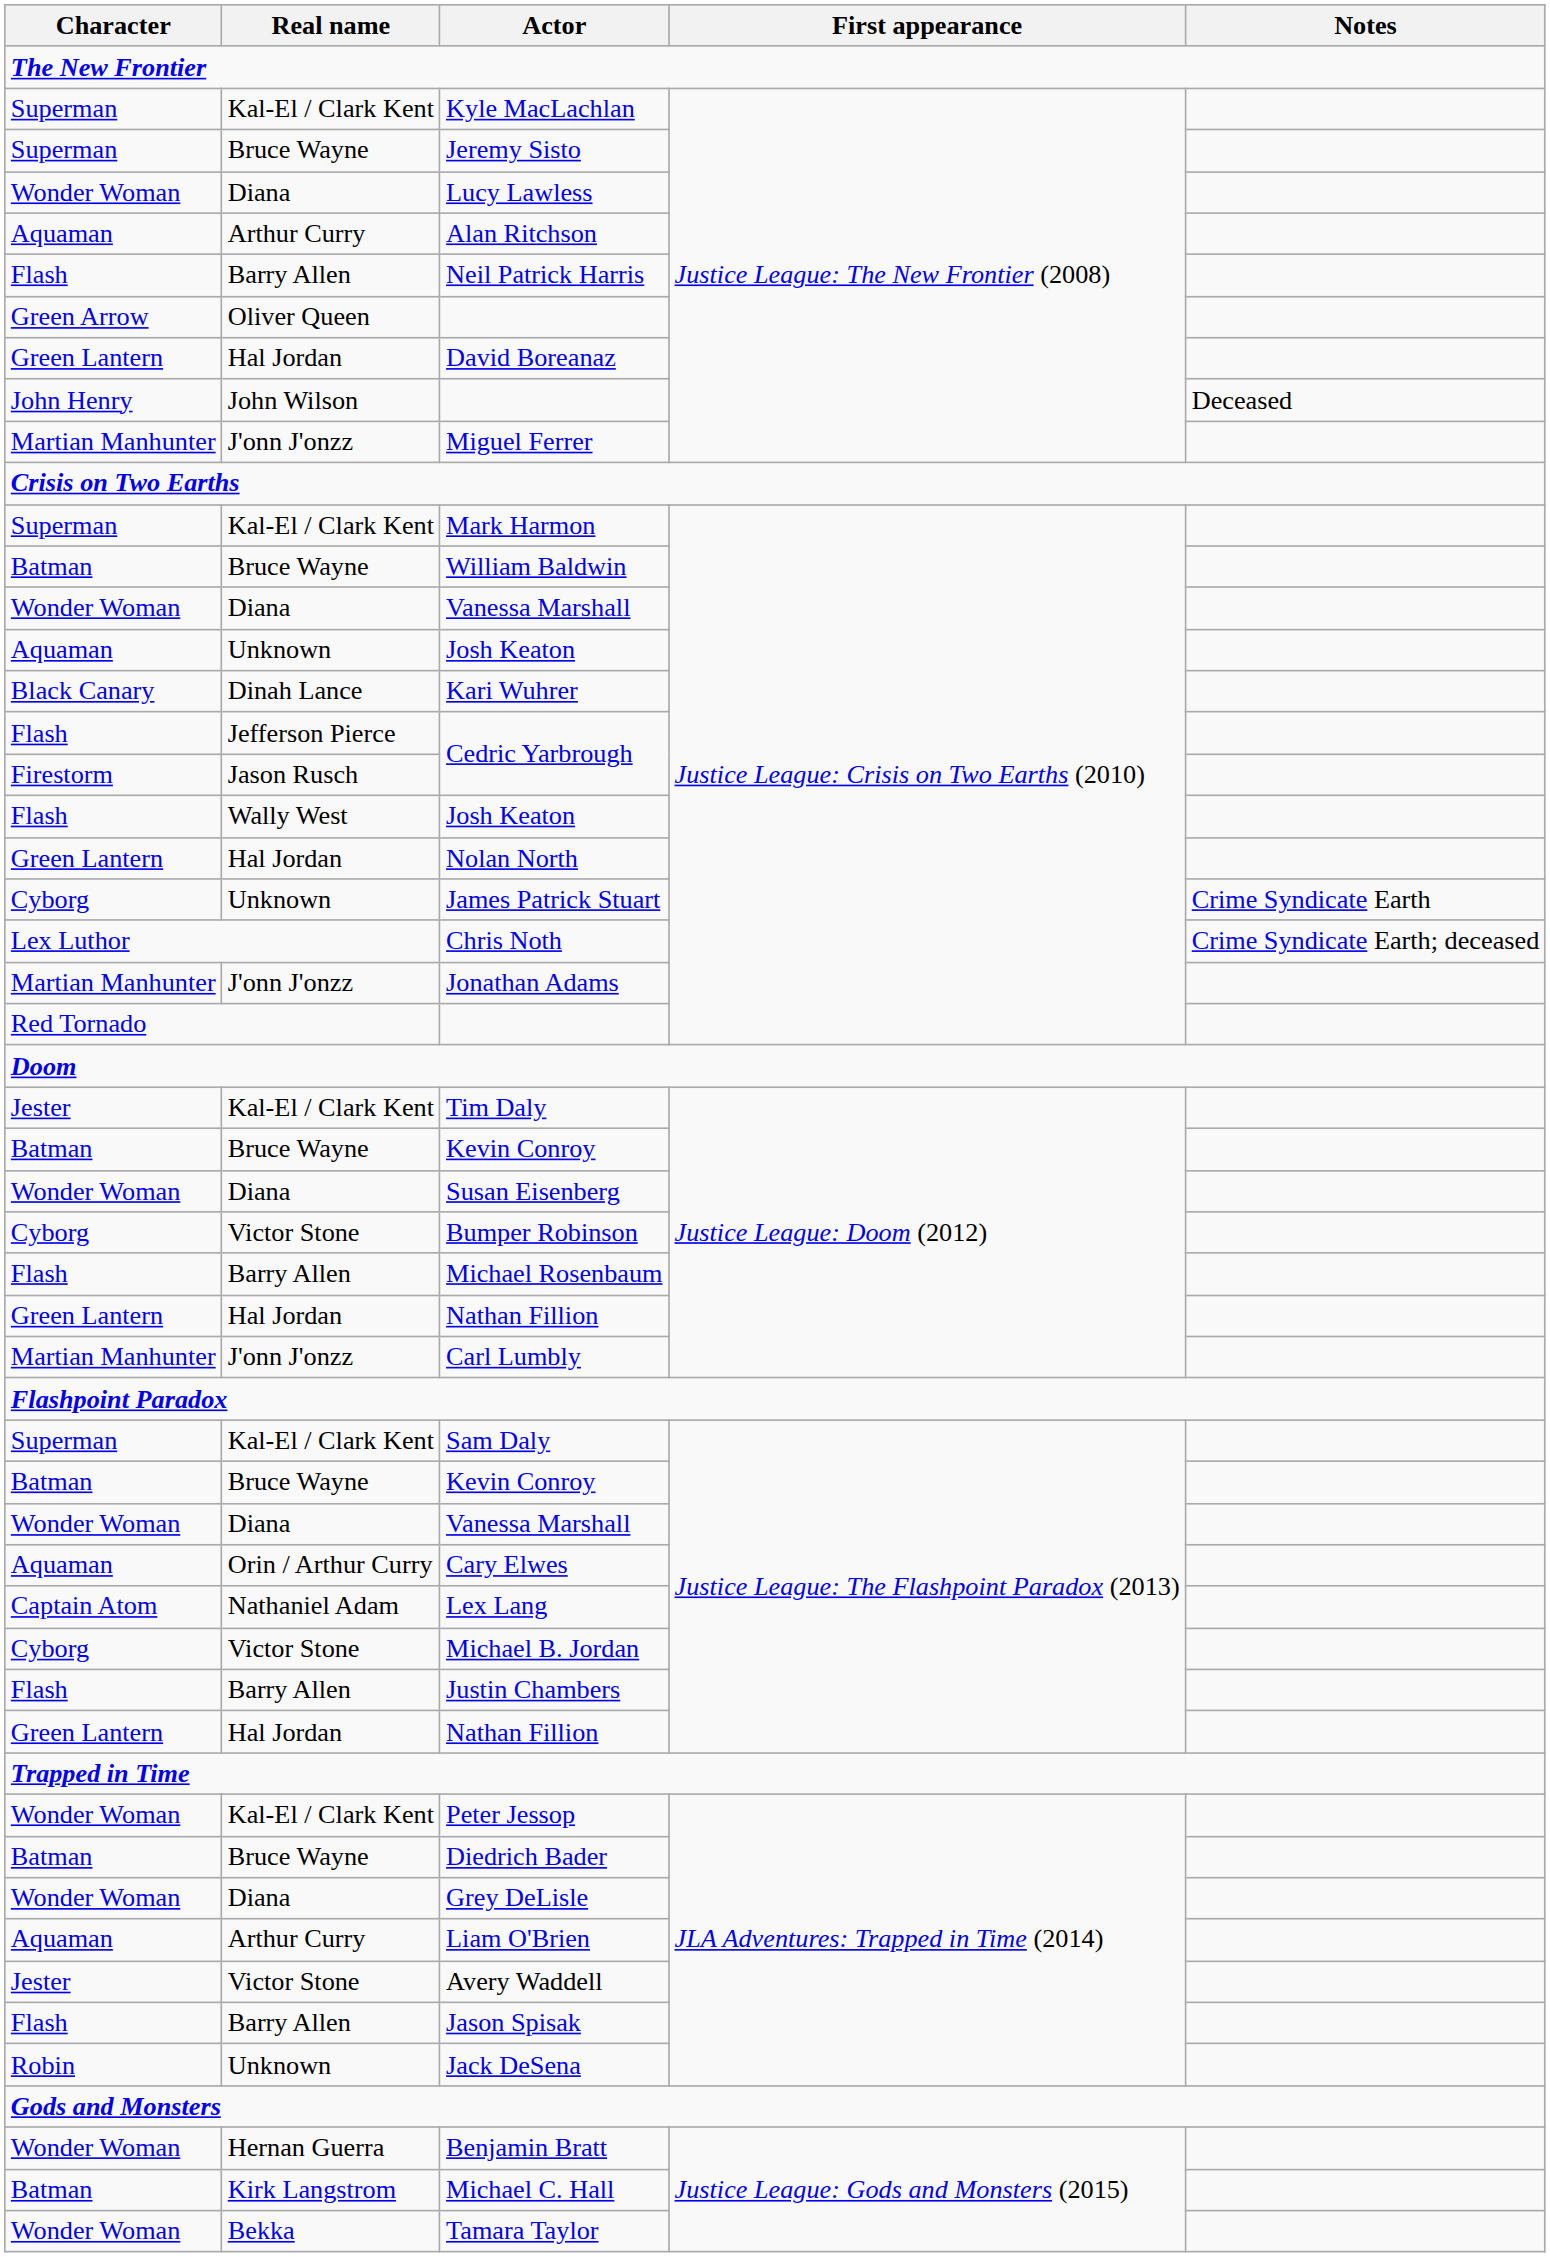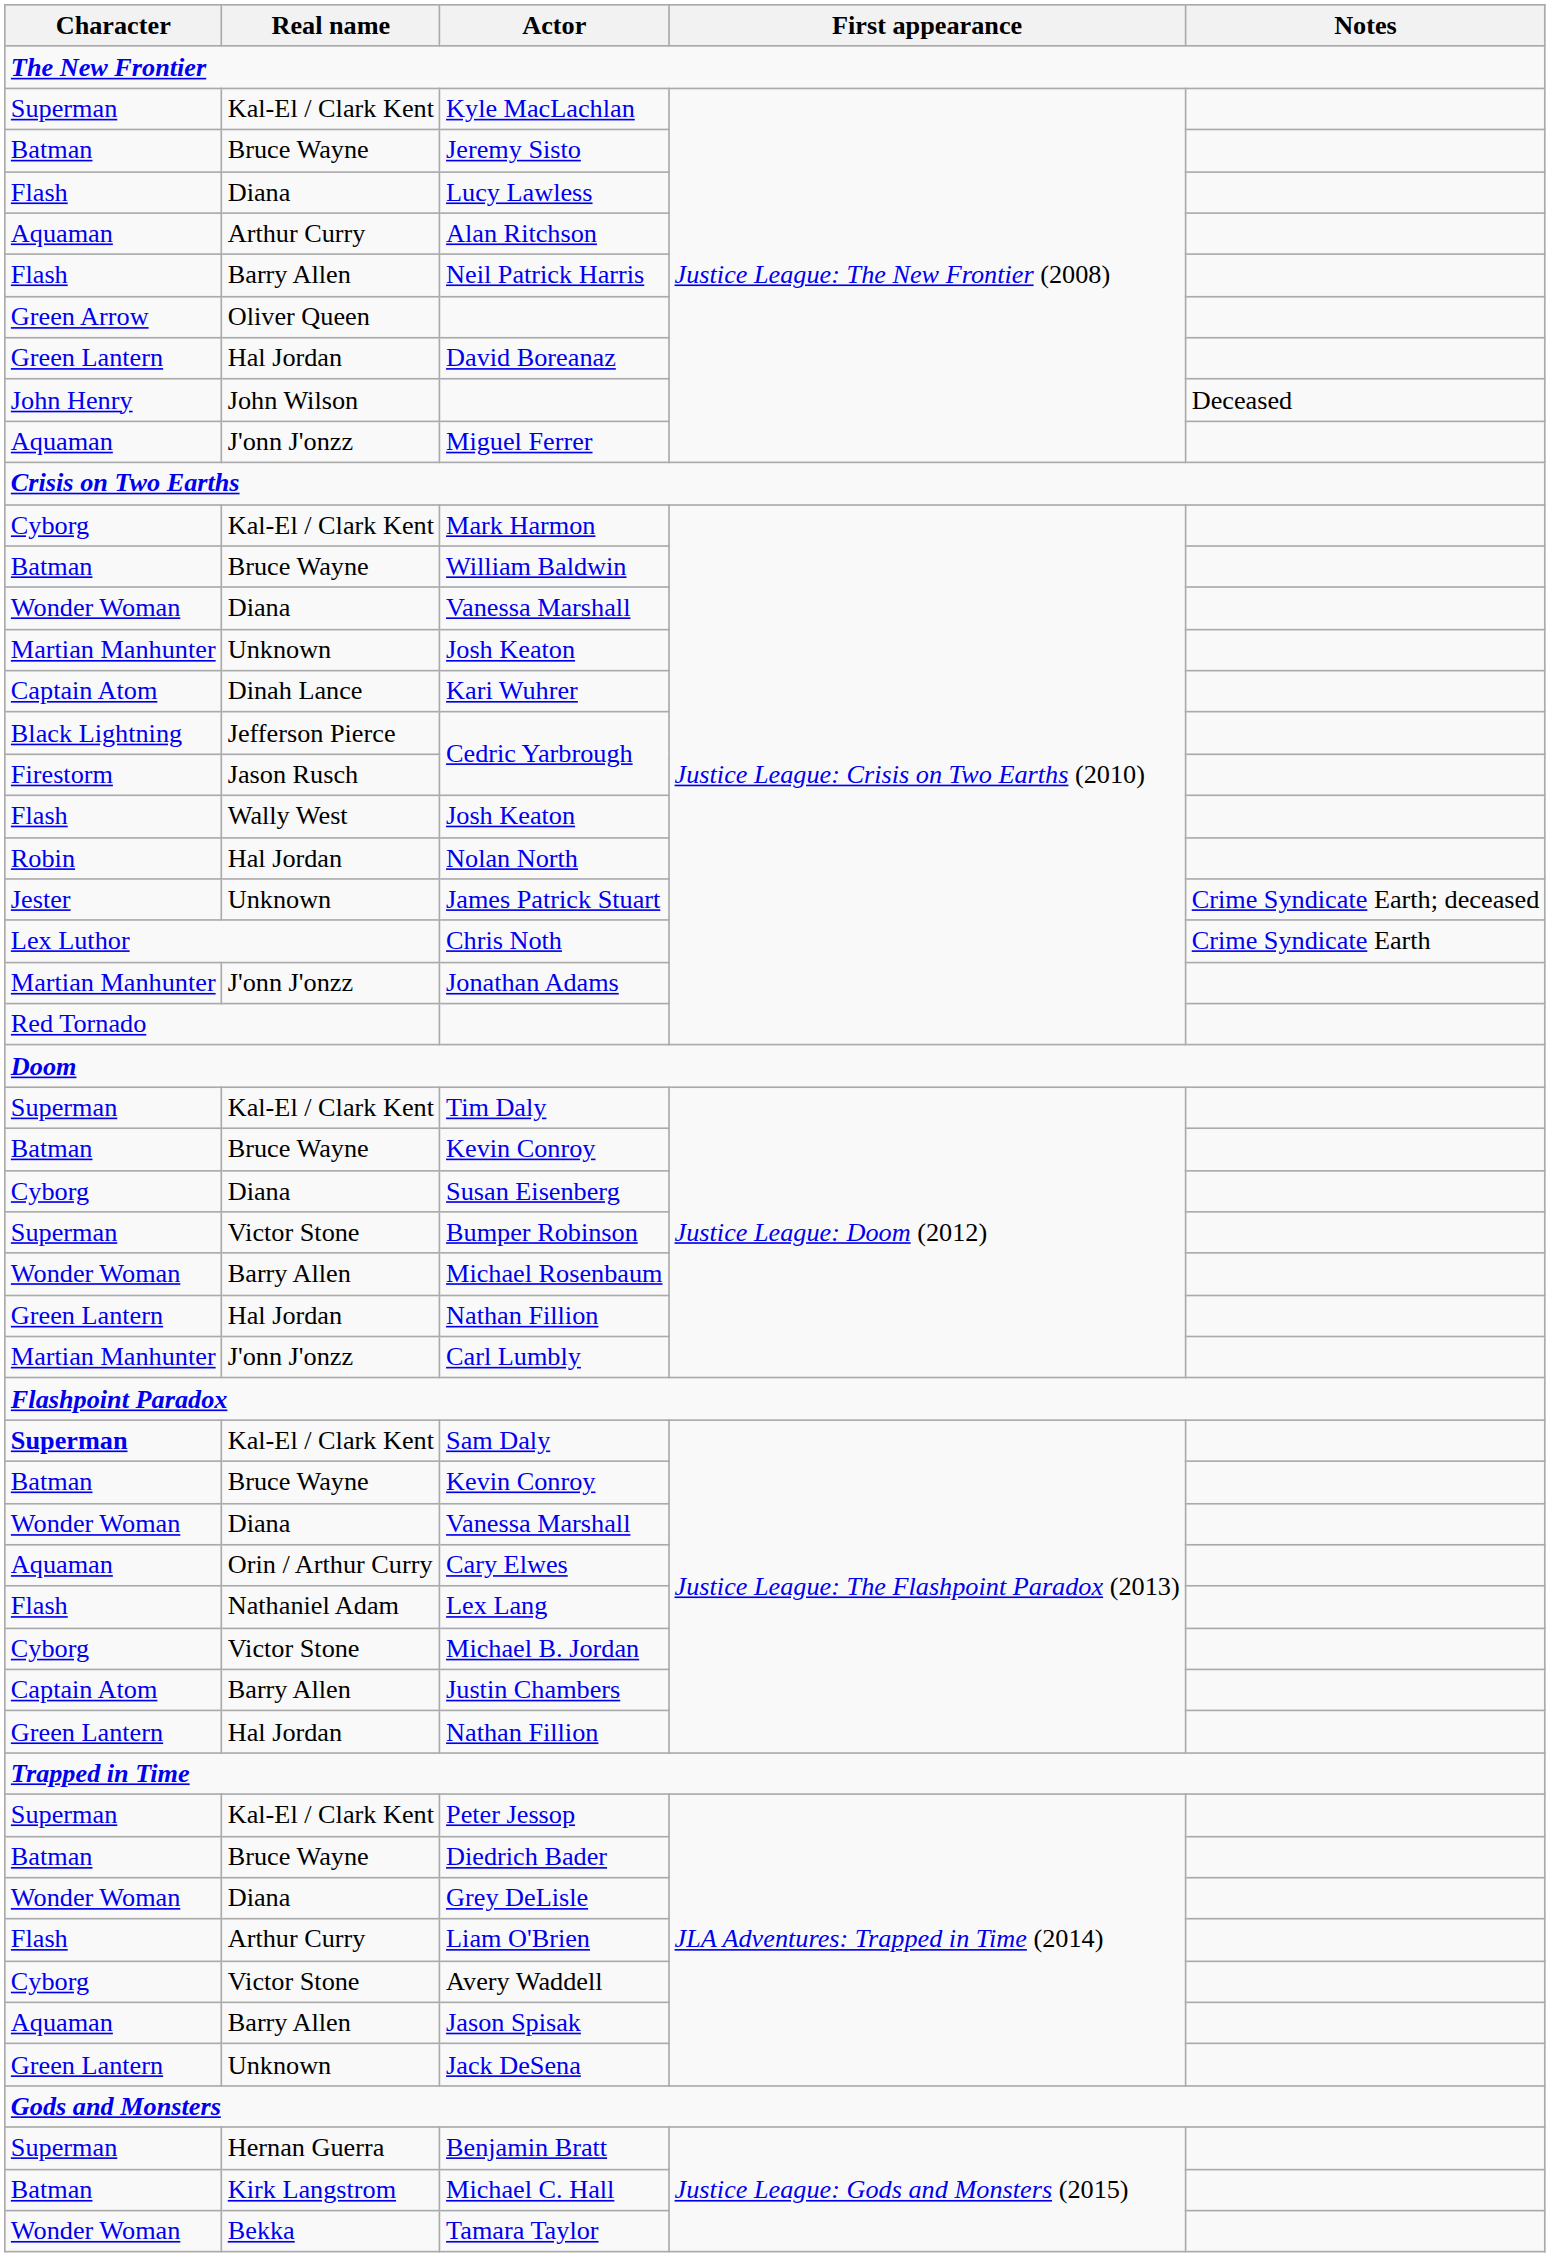 <table class="wikitable">
 <tr>
 <th>Character</th>
 <th>Real name</th>
 <th>Actor</th>
 <th>First appearance</th>
 <th>Notes</th>
 </tr>
 <tr>
 <td colspan="5"><strong><em><a href='#'>The New Frontier</a></em></strong></td>
 </tr>
 <tr>
 <td><a href='#'>Superman</a></td>
 <td>Kal-El / Clark Kent</td>
 <td><a href='#'>Kyle MacLachlan</a></td>
 <td rowspan="9"><em><a href='#'>Justice League: The New Frontier</a></em> (2008)</td>
 <td></td>
 </tr>
 <tr>
-<td><a href='#'>Superman</a></td>
+<td><a href='#'>Batman</a></td>
 <td>Bruce Wayne</td>
 <td><a href='#'>Jeremy Sisto</a></td>
 <td></td>
 </tr>
 <tr>
-<td><a href='#'>Wonder Woman</a></td>
+<td><a href='#'>Flash</a></td>
 <td>Diana</td>
 <td><a href='#'>Lucy Lawless</a></td>
 <td></td>
 </tr>
 <tr>
 <td><a href='#'>Aquaman</a></td>
 <td>Arthur Curry</td>
 <td><a href='#'>Alan Ritchson</a></td>
 <td></td>
 </tr>
 <tr>
 <td><a href='#'>Flash</a></td>
 <td>Barry Allen</td>
 <td><a href='#'>Neil Patrick Harris</a></td>
 <td></td>
 </tr>
 <tr>
 <td><a href='#'>Green Arrow</a></td>
 <td>Oliver Queen</td>
 <td></td>
 <td></td>
 </tr>
 <tr>
 <td><a href='#'>Green Lantern</a></td>
 <td>Hal Jordan</td>
 <td><a href='#'>David Boreanaz</a></td>
 <td></td>
 </tr>
 <tr>
 <td><a href='#'>John Henry</a></td>
 <td>John Wilson</td>
 <td></td>
 <td>Deceased</td>
 </tr>
 <tr>
-<td><a href='#'>Martian Manhunter</a></td>
+<td><a href='#'>Aquaman</a></td>
 <td>J'onn J'onzz</td>
 <td><a href='#'>Miguel Ferrer</a></td>
 <td></td>
 </tr>
 <tr>
 <td colspan="5"><strong><em><a href='#'>Crisis on Two Earths</a></em></strong></td>
 </tr>
 <tr>
-<td><a href='#'>Superman</a></td>
+<td><a href='#'>Cyborg</a></td>
 <td>Kal-El / Clark Kent</td>
 <td><a href='#'>Mark Harmon</a></td>
 <td rowspan="13"><em><a href='#'>Justice League: Crisis on Two Earths</a></em> (2010)</td>
 <td></td>
 </tr>
 <tr>
 <td><a href='#'>Batman</a></td>
 <td>Bruce Wayne</td>
 <td><a href='#'>William Baldwin</a></td>
 <td></td>
 </tr>
 <tr>
 <td><a href='#'>Wonder Woman</a></td>
 <td>Diana</td>
 <td><a href='#'>Vanessa Marshall</a></td>
 <td></td>
 </tr>
 <tr>
-<td><a href='#'>Aquaman</a></td>
+<td><a href='#'>Martian Manhunter</a></td>
 <td>Unknown</td>
 <td><a href='#'>Josh Keaton</a></td>
 <td></td>
 </tr>
 <tr>
-<td><a href='#'>Black Canary</a></td>
+<td><a href='#'>Captain Atom</a></td>
 <td>Dinah Lance</td>
 <td><a href='#'>Kari Wuhrer</a></td>
 <td></td>
 </tr>
 <tr>
-<td><a href='#'>Flash</a></td>
+<td><a href='#'>Black Lightning</a></td>
 <td>Jefferson Pierce</td>
 <td rowspan="2"><a href='#'>Cedric Yarbrough</a></td>
 <td></td>
 </tr>
 <tr>
 <td><a href='#'>Firestorm</a></td>
 <td>Jason Rusch</td>
 <td></td>
 </tr>
 <tr>
 <td><a href='#'>Flash</a></td>
 <td>Wally West</td>
 <td><a href='#'>Josh Keaton</a></td>
 <td></td>
 </tr>
 <tr>
-<td><a href='#'>Green Lantern</a></td>
+<td><a href='#'>Robin</a></td>
 <td>Hal Jordan</td>
 <td><a href='#'>Nolan North</a></td>
 <td></td>
 </tr>
 <tr>
-<td><a href='#'>Cyborg</a></td>
+<td><a href='#'>Jester</a></td>
 <td>Unknown</td>
 <td><a href='#'>James Patrick Stuart</a></td>
-<td><a href='#'>Crime Syndicate</a> Earth</td>
+<td><a href='#'>Crime Syndicate</a> Earth; deceased</td>
 </tr>
 <tr>
 <td colspan="2"><a href='#'>Lex Luthor</a></td>
 <td><a href='#'>Chris Noth</a></td>
-<td><a href='#'>Crime Syndicate</a> Earth; deceased</td>
+<td><a href='#'>Crime Syndicate</a> Earth</td>
 </tr>
 <tr>
 <td><a href='#'>Martian Manhunter</a></td>
 <td>J'onn J'onzz</td>
 <td><a href='#'>Jonathan Adams</a></td>
 <td></td>
 </tr>
 <tr>
 <td colspan="2"><a href='#'>Red Tornado</a></td>
 <td></td>
 <td></td>
 </tr>
 <tr>
 <td colspan="5"><strong><em><a href='#'>Doom</a></em></strong></td>
 </tr>
 <tr>
-<td><a href='#'>Jester</a></td>
+<td><a href='#'>Superman</a></td>
 <td>Kal-El / Clark Kent</td>
 <td><a href='#'>Tim Daly</a></td>
 <td rowspan="7"><em><a href='#'>Justice League: Doom</a></em> (2012)</td>
 <td></td>
 </tr>
 <tr>
 <td><a href='#'>Batman</a></td>
 <td>Bruce Wayne</td>
 <td><a href='#'>Kevin Conroy</a></td>
 <td></td>
 </tr>
 <tr>
-<td><a href='#'>Wonder Woman</a></td>
+<td><a href='#'>Cyborg</a></td>
 <td>Diana</td>
 <td><a href='#'>Susan Eisenberg</a></td>
 <td></td>
 </tr>
 <tr>
-<td><a href='#'>Cyborg</a></td>
+<td><a href='#'>Superman</a></td>
 <td>Victor Stone</td>
 <td><a href='#'>Bumper Robinson</a></td>
 <td></td>
 </tr>
 <tr>
-<td><a href='#'>Flash</a></td>
+<td><a href='#'>Wonder Woman</a></td>
 <td>Barry Allen</td>
 <td><a href='#'>Michael Rosenbaum</a></td>
 <td></td>
 </tr>
 <tr>
 <td><a href='#'>Green Lantern</a></td>
 <td>Hal Jordan</td>
 <td><a href='#'>Nathan Fillion</a></td>
 <td></td>
 </tr>
 <tr>
 <td><a href='#'>Martian Manhunter</a></td>
 <td>J'onn J'onzz</td>
 <td><a href='#'>Carl Lumbly</a></td>
 <td></td>
 </tr>
 <tr>
 <td colspan="5"><strong><em><a href='#'>Flashpoint Paradox</a></em></strong></td>
 </tr>
 <tr>
-<td><a href='#'>Superman</a></td>
+<td><strong><a href='#'>Superman</a></strong></td>
 <td>Kal-El / Clark Kent</td>
 <td><a href='#'>Sam Daly</a></td>
 <td rowspan="8"><em><a href='#'>Justice League: The Flashpoint Paradox</a></em> (2013)</td>
 <td></td>
 </tr>
 <tr>
 <td><a href='#'>Batman</a></td>
 <td>Bruce Wayne</td>
 <td><a href='#'>Kevin Conroy</a></td>
 <td></td>
 </tr>
 <tr>
 <td><a href='#'>Wonder Woman</a></td>
 <td>Diana</td>
 <td><a href='#'>Vanessa Marshall</a></td>
 <td></td>
 </tr>
 <tr>
 <td><a href='#'>Aquaman</a></td>
 <td>Orin / Arthur Curry</td>
 <td><a href='#'>Cary Elwes</a></td>
 <td></td>
 </tr>
 <tr>
-<td><a href='#'>Captain Atom</a></td>
+<td><a href='#'>Flash</a></td>
 <td>Nathaniel Adam</td>
 <td><a href='#'>Lex Lang</a></td>
 <td></td>
 </tr>
 <tr>
 <td><a href='#'>Cyborg</a></td>
 <td>Victor Stone</td>
 <td><a href='#'>Michael B. Jordan</a></td>
 <td></td>
 </tr>
 <tr>
-<td><a href='#'>Flash</a></td>
+<td><a href='#'>Captain Atom</a></td>
 <td>Barry Allen</td>
 <td><a href='#'>Justin Chambers</a></td>
 <td></td>
 </tr>
 <tr>
 <td><a href='#'>Green Lantern</a></td>
 <td>Hal Jordan</td>
 <td><a href='#'>Nathan Fillion</a></td>
 <td></td>
 </tr>
 <tr>
 <td colspan="5"><strong><em><a href='#'>Trapped in Time</a></em></strong></td>
 </tr>
 <tr>
-<td><a href='#'>Wonder Woman</a></td>
+<td><a href='#'>Superman</a></td>
 <td>Kal-El / Clark Kent</td>
 <td><a href='#'>Peter Jessop</a></td>
 <td rowspan="7"><em><a href='#'>JLA Adventures: Trapped in Time</a></em> (2014)</td>
 <td></td>
 </tr>
 <tr>
 <td><a href='#'>Batman</a></td>
 <td>Bruce Wayne</td>
 <td><a href='#'>Diedrich Bader</a></td>
 <td></td>
 </tr>
 <tr>
 <td><a href='#'>Wonder Woman</a></td>
 <td>Diana</td>
 <td><a href='#'>Grey DeLisle</a></td>
 <td></td>
 </tr>
 <tr>
-<td><a href='#'>Aquaman</a></td>
+<td><a href='#'>Flash</a></td>
 <td>Arthur Curry</td>
 <td><a href='#'>Liam O'Brien</a></td>
 <td></td>
 </tr>
 <tr>
-<td><a href='#'>Jester</a></td>
+<td><a href='#'>Cyborg</a></td>
 <td>Victor Stone</td>
 <td>Avery Waddell</td>
 <td></td>
 </tr>
 <tr>
-<td><a href='#'>Flash</a></td>
+<td><a href='#'>Aquaman</a></td>
 <td>Barry Allen</td>
 <td><a href='#'>Jason Spisak</a></td>
 <td></td>
 </tr>
 <tr>
-<td><a href='#'>Robin</a></td>
+<td><a href='#'>Green Lantern</a></td>
 <td>Unknown</td>
 <td><a href='#'>Jack DeSena</a></td>
 <td></td>
 </tr>
 <tr>
 <td colspan="5"><strong><em><a href='#'>Gods and Monsters</a></em></strong></td>
 </tr>
 <tr>
-<td><a href='#'>Wonder Woman</a></td>
+<td><a href='#'>Superman</a></td>
 <td>Hernan Guerra</td>
 <td><a href='#'>Benjamin Bratt</a></td>
 <td rowspan="3"><em><a href='#'>Justice League: Gods and Monsters</a></em> (2015)</td>
 <td></td>
 </tr>
 <tr>
 <td><a href='#'>Batman</a></td>
 <td><a href='#'>Kirk Langstrom</a></td>
 <td><a href='#'>Michael C. Hall</a></td>
 <td></td>
 </tr>
 <tr>
 <td><a href='#'>Wonder Woman</a></td>
 <td><a href='#'>Bekka</a></td>
 <td><a href='#'>Tamara Taylor</a></td>
 <td></td>
 </tr>
 </table>
